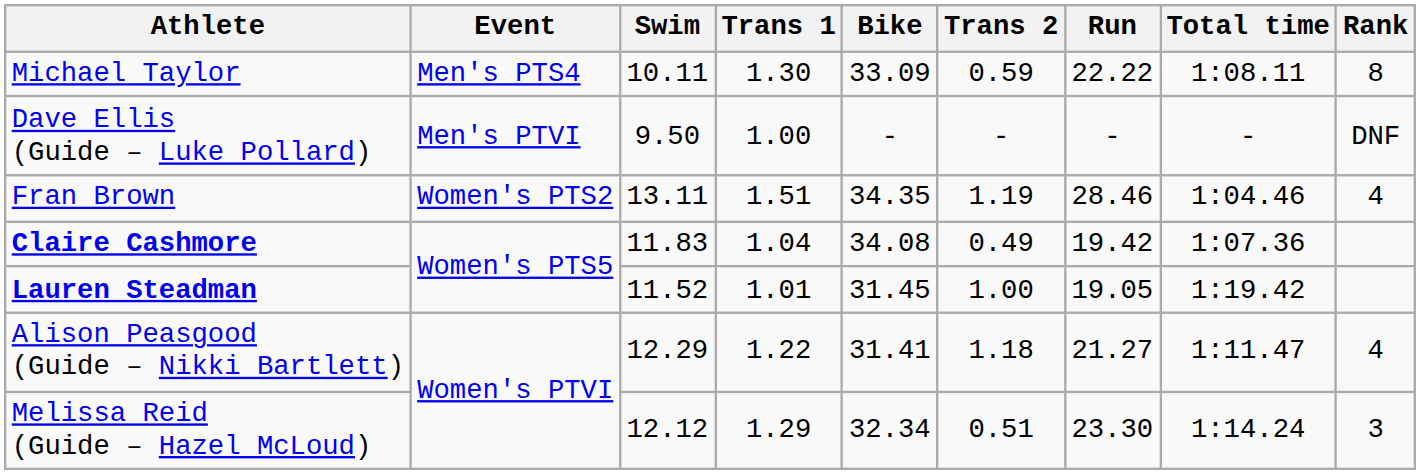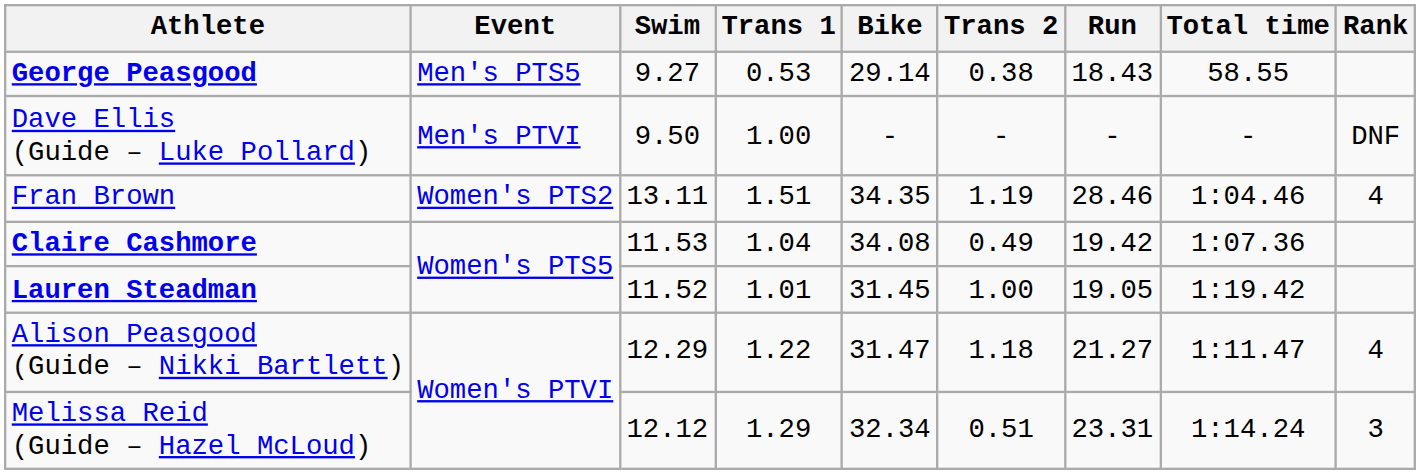 <table class="wikitable" style="font-size:90%;">
 <tr>
 <th>Athlete</th>
 <th>Event</th>
 <th>Swim</th>
 <th>Trans 1</th>
 <th>Bike</th>
 <th>Trans 2</th>
 <th>Run</th>
 <th>Total time</th>
 <th>Rank</th>
 </tr>
 <tr align=center>
-<td align=left><a href='#'>Michael Taylor</a></td>
-<td style="text-align:left;"><a href='#'>Men's PTS4</a></td>
-<td>10.11</td>
-<td>1.30</td>
-<td>33.09</td>
-<td>0.59</td>
-<td>22.22</td>
-<td>1:08.11</td>
-<td>8</td>
+<td align=left><strong><a href='#'>George Peasgood</a></strong></td>
+<td style="text-align:left;"><a href='#'>Men's PTS5</a></td>
+<td>9.27</td>
+<td>0.53</td>
+<td>29.14</td>
+<td>0.38</td>
+<td>18.43</td>
+<td>58.55</td>
+<td></td>
 </tr>
 <tr align=center>
 <td align=left><a href='#'>Dave Ellis</a><br>(Guide – <a href='#'>Luke Pollard</a>)</td>
 <td style="text-align:left;"><a href='#'>Men's PTVI</a></td>
 <td>9.50</td>
 <td>1.00</td>
 <td>-</td>
 <td>-</td>
 <td>-</td>
 <td>-</td>
 <td>DNF</td>
 </tr>
 <tr align=center>
 <td align=left><a href='#'>Fran Brown</a></td>
 <td style="text-align:left;"><a href='#'>Women's PTS2</a></td>
 <td>13.11</td>
 <td>1.51</td>
 <td>34.35</td>
 <td>1.19</td>
 <td>28.46</td>
 <td>1:04.46</td>
 <td>4</td>
 </tr>
 <tr align=center>
 <td align=left><strong><a href='#'>Claire Cashmore</a></strong></td>
 <td style="text-align:left;" rowspan="2"><a href='#'>Women's PTS5</a></td>
-<td>11.83</td>
+<td>11.53</td>
 <td>1.04</td>
 <td>34.08</td>
 <td>0.49</td>
 <td>19.42</td>
 <td>1:07.36</td>
 <td></td>
 </tr>
 <tr align=center>
 <td align=left><strong><a href='#'>Lauren Steadman</a></strong></td>
 <td>11.52</td>
 <td>1.01</td>
 <td>31.45</td>
 <td>1.00</td>
 <td>19.05</td>
 <td>1:19.42</td>
 <td></td>
 </tr>
 <tr align=center>
 <td align=left><a href='#'>Alison Peasgood</a><br>(Guide – <a href='#'>Nikki Bartlett</a>)</td>
 <td style="text-align:left;" rowspan="2"><a href='#'>Women's PTVI</a></td>
 <td>12.29</td>
 <td>1.22</td>
-<td>31.41</td>
+<td>31.47</td>
 <td>1.18</td>
 <td>21.27</td>
 <td>1:11.47</td>
 <td>4</td>
 </tr>
 <tr align=center>
 <td align=left><a href='#'>Melissa Reid</a><br>(Guide – <a href='#'>Hazel McLoud</a>)</td>
 <td>12.12</td>
 <td>1.29</td>
 <td>32.34</td>
 <td>0.51</td>
-<td>23.30</td>
+<td>23.31</td>
 <td>1:14.24</td>
 <td>3</td>
 </tr>
 </table>
